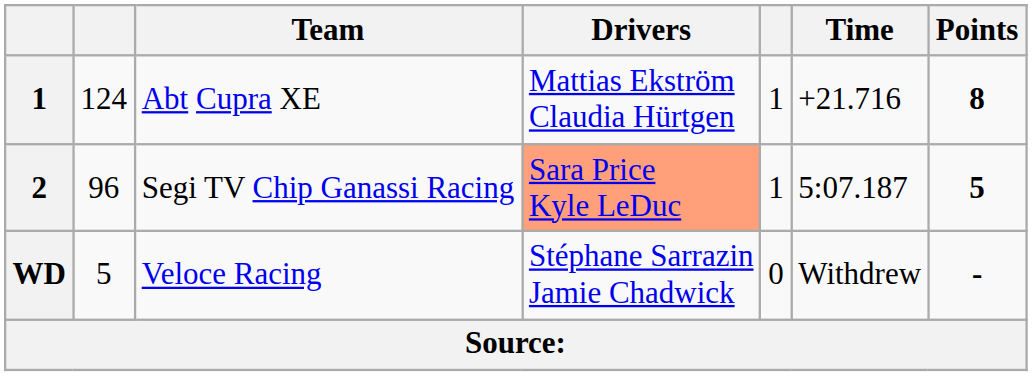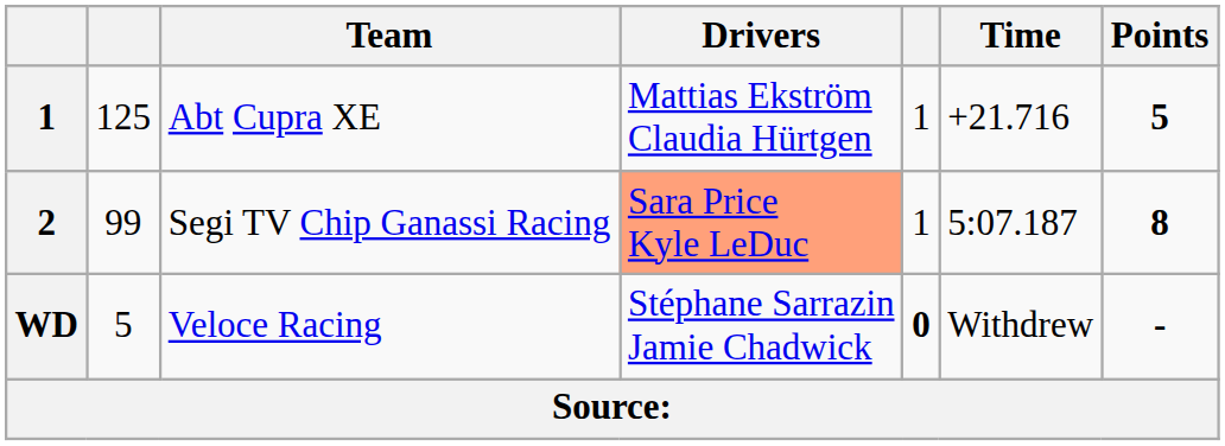 <table class="wikitable" style="font-size: 85%">
 <tr>
 <th scope="col"></th>
 <th scope="col"></th>
 <th scope="col">Team</th>
 <th scope="col">Drivers</th>
 <th scope="col"></th>
 <th scope="col">Time</th>
 <th scope="col">Points</th>
 </tr>
 <tr>
 <th scope=row>1</th>
-<td align=center>124</td>
+<td align=center>125</td>
 <td> <a href='#'>Abt</a> <a href='#'>Cupra</a> XE</td>
 <td> <a href='#'>Mattias Ekström</a><br> <a href='#'>Claudia Hürtgen</a></td>
 <td>1</td>
 <td>+21.716</td>
-<td align=center><strong>8</strong></td>
+<td align=center><strong>5</strong></td>
 </tr>
 <tr>
 <th scope=row>2</th>
-<td align=center>96</td>
+<td align=center>99</td>
 <td> Segi TV <a href='#'>Chip Ganassi Racing</a></td>
 <td style="background: lightsalmon;"> <a href='#'>Sara Price</a><br> <a href='#'>Kyle LeDuc</a></td>
 <td>1</td>
 <td>5:07.187</td>
-<td align=center><strong>5</strong></td>
+<td align=center><strong>8</strong></td>
 </tr>
 <tr>
 <th scope=row>WD</th>
 <td align=center>5</td>
 <td> <a href='#'>Veloce Racing</a></td>
 <td> <a href='#'>Stéphane Sarrazin</a><br> <a href='#'>Jamie Chadwick</a></td>
-<td>0</td>
+<td><strong>0</strong></td>
 <td>Withdrew</td>
 <td align=center><strong>-</strong></td>
 </tr>
 <tr>
 <th colspan="7">Source:</th>
 </tr>
 </table>
